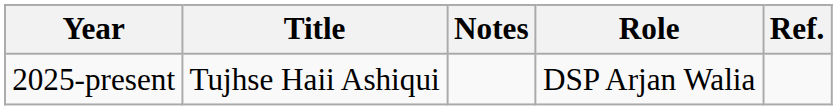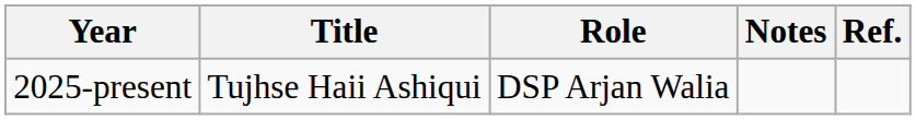 <table class="wikitable sortable">
 <tr>
 <th>Year</th>
 <th>Title</th>
+<th>Role</th>
 <th>Notes</th>
-<th>Role</th>
 <th>Ref.</th>
 </tr>
 <tr>
 <td>2025-present</td>
 <td>Tujhse Haii Ashiqui</td>
+<td>DSP Arjan Walia</td>
 <td></td>
-<td>DSP Arjan Walia</td>
 <td></td>
 </tr>
 </table>
